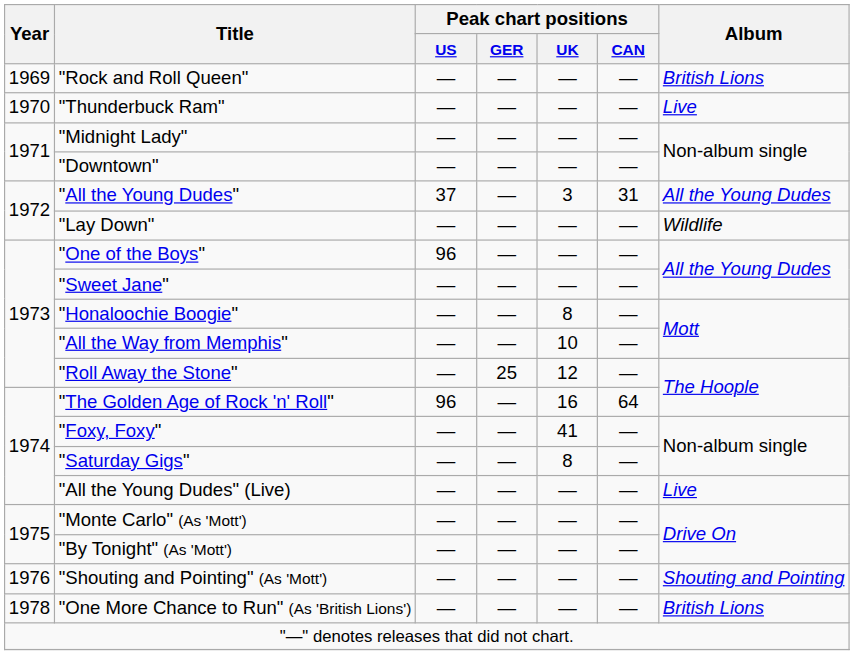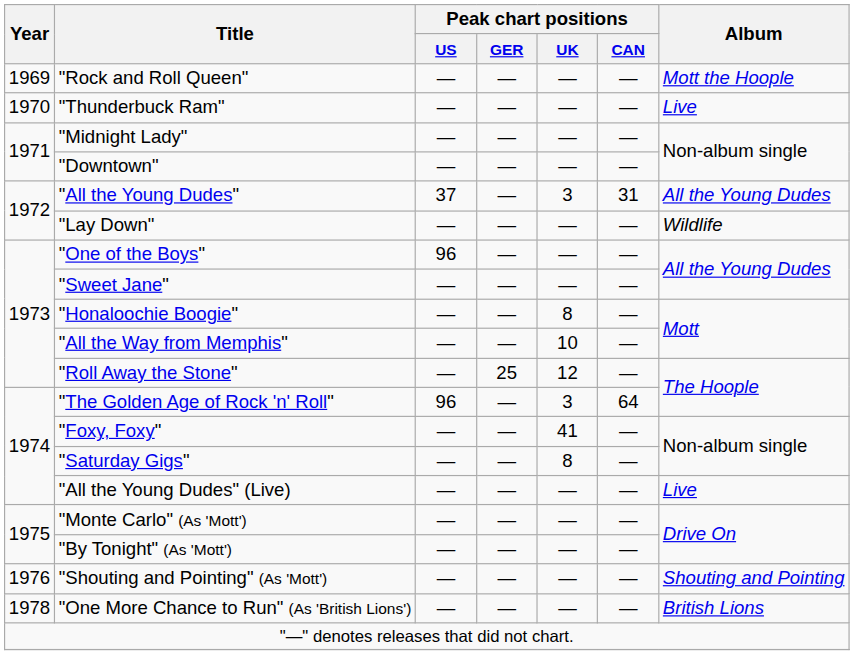 <table class="wikitable">
 <tr>
 <th rowspan="2">Year</th>
 <th rowspan="2">Title</th>
 <th colspan="4">Peak chart positions</th>
 <th rowspan="2">Album</th>
 </tr>
 <tr>
 <th width="45"><small><a href='#'>US</a></small><br></th>
 <th width="45"><small><a href='#'>GER</a></small><br></th>
 <th width="45"><small><a href='#'>UK</a></small><br></th>
 <th width="45"><small><a href='#'>CAN</a></small><br></th>
 </tr>
 <tr>
 <td rowspan="1">1969</td>
 <td>"Rock and Roll Queen"</td>
 <td align=center>—</td>
 <td align=center>—</td>
 <td align=center>—</td>
 <td align=center>—</td>
-<td rowspan="1"><em><a href='#'>British Lions</a></em></td>
+<td rowspan="1"><em><a href='#'>Mott the Hoople</a></em></td>
 </tr>
 <tr>
 <td rowspan="1">1970</td>
 <td>"Thunderbuck Ram"</td>
 <td align=center>—</td>
 <td align=center>—</td>
 <td align=center>—</td>
 <td align=center>—</td>
 <td rowspan=""><em><a href='#'>Live</a></em></td>
 </tr>
 <tr>
 <td rowspan="2">1971</td>
 <td>"Midnight Lady"</td>
 <td align=center>—</td>
 <td align=center>—</td>
 <td align=center>—</td>
 <td align=center>—</td>
 <td rowspan="2">Non-album single</td>
 </tr>
 <tr>
 <td>"Downtown"</td>
 <td align=center>—</td>
 <td align=center>—</td>
 <td align=center>—</td>
 <td align=center>—</td>
 </tr>
 <tr>
 <td rowspan="2">1972</td>
 <td>"<a href='#'>All the Young Dudes</a>"</td>
 <td align=center>37</td>
 <td align=center>—</td>
 <td align=center>3</td>
 <td align=center>31</td>
 <td rowspan="1"><em><a href='#'>All the Young Dudes</a></em></td>
 </tr>
 <tr>
 <td>"Lay Down"</td>
 <td align=center>—</td>
 <td align=center>—</td>
 <td align=center>—</td>
 <td align=center>—</td>
 <td rowspan=""><em>Wildlife</em></td>
 </tr>
 <tr>
 <td rowspan="5">1973</td>
 <td>"<a href='#'>One of the Boys</a>"</td>
 <td align=center>96</td>
 <td align=center>—</td>
 <td align=center>—</td>
 <td align=center>—</td>
 <td rowspan="2"><em><a href='#'>All the Young Dudes</a></em></td>
 </tr>
 <tr>
 <td>"<a href='#'>Sweet Jane</a>"</td>
 <td align=center>—</td>
 <td align=center>—</td>
 <td align=center>—</td>
 <td align=center>—</td>
 </tr>
 <tr>
 <td>"<a href='#'>Honaloochie Boogie</a>"</td>
 <td align=center>—</td>
 <td align=center>—</td>
 <td align=center>8</td>
 <td align=center>—</td>
 <td rowspan="2"><em><a href='#'>Mott</a></em></td>
 </tr>
 <tr>
 <td>"<a href='#'>All the Way from Memphis</a>"</td>
 <td align=center>—</td>
 <td align=center>—</td>
 <td align=center>10</td>
 <td align=center>—</td>
 </tr>
 <tr>
 <td>"<a href='#'>Roll Away the Stone</a>"</td>
 <td align=center>—</td>
 <td align=center>25</td>
 <td align=center>12</td>
 <td align=center>—</td>
 <td rowspan="2"><em><a href='#'>The Hoople</a></em></td>
 </tr>
 <tr>
 <td rowspan="4">1974</td>
 <td>"<a href='#'>The Golden Age of Rock 'n' Roll</a>"</td>
 <td align=center>96</td>
 <td align=center>—</td>
-<td align=center>16</td>
+<td align=center>3</td>
 <td align=center>64</td>
 </tr>
 <tr>
 <td>"<a href='#'>Foxy, Foxy</a>"</td>
 <td align=center>—</td>
 <td align=center>—</td>
 <td align=center>41</td>
 <td align=center>—</td>
 <td rowspan="2">Non-album single</td>
 </tr>
 <tr>
 <td>"<a href='#'>Saturday Gigs</a>"</td>
 <td align=center>—</td>
 <td align=center>—</td>
 <td align=center>8</td>
 <td align=center>—</td>
 </tr>
 <tr>
 <td>"All the Young Dudes" (Live)</td>
 <td align=center>—</td>
 <td align=center>—</td>
 <td align=center>—</td>
 <td align=center>—</td>
 <td rowspan=""><em><a href='#'>Live</a></em></td>
 </tr>
 <tr>
 <td rowspan="2">1975</td>
 <td>"Monte Carlo" <small>(As 'Mott')</small></td>
 <td align=center>—</td>
 <td align=center>—</td>
 <td align=center>—</td>
 <td align=center>—</td>
 <td rowspan="2"><em><a href='#'>Drive On</a></em></td>
 </tr>
 <tr>
 <td>"By Tonight" <small>(As 'Mott')</small></td>
 <td align=center>—</td>
 <td align=center>—</td>
 <td align=center>—</td>
 <td align=center>—</td>
 </tr>
 <tr>
 <td rowspan="1">1976</td>
 <td>"Shouting and Pointing" <small>(As 'Mott')</small></td>
 <td align=center>—</td>
 <td align=center>—</td>
 <td align=center>—</td>
 <td align=center>—</td>
 <td rowspan="1"><em><a href='#'>Shouting and Pointing</a></em></td>
 </tr>
 <tr>
 <td rowspan="1">1978</td>
 <td>"One More Chance to Run" <small>(As 'British Lions')</small></td>
 <td align=center>—</td>
 <td align=center>—</td>
 <td align=center>—</td>
 <td align=center>—</td>
 <td rowspan="1"><em><a href='#'>British Lions</a></em></td>
 </tr>
 <tr>
 <td align="center" colspan="11" style="font-size:90%">"—" denotes releases that did not chart.</td>
 </tr>
 <tr>
 </tr>
 </table>
